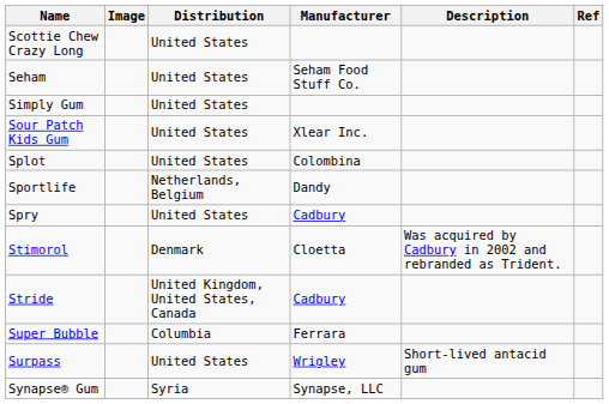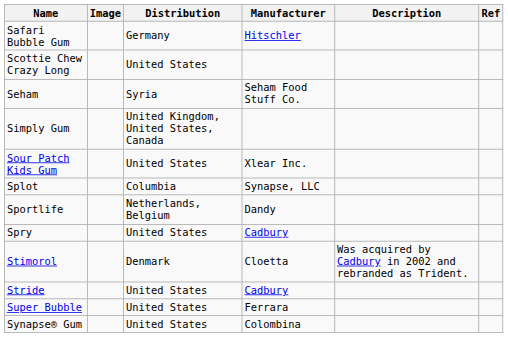 <table class="wikitable sortable" style="width:100%">
 <tr>
 <th>Name</th>
 <th class="unsortable">Image</th>
 <th>Distribution</th>
 <th>Manufacturer</th>
 <th>Description</th>
 <th>Ref</th>
+</tr>
+<tr>
+<td>Safari Bubble Gum</td>
+<td></td>
+<td>Germany</td>
+<td><a href='#'>Hitschler</a></td>
+<td></td>
+<td></td>
 </tr>
 <tr>
 <td>Scottie Chew Crazy Long</td>
 <td></td>
 <td>United States</td>
 <td></td>
 <td></td>
 <td></td>
 </tr>
 <tr>
 <td>Seham</td>
 <td></td>
-<td>United States</td>
+<td>Syria</td>
 <td>Seham Food Stuff Co.</td>
 <td></td>
 <td></td>
 </tr>
 <tr>
 <td>Simply Gum</td>
 <td></td>
-<td>United States</td>
+<td>United Kingdom, United States, Canada</td>
 <td></td>
 <td></td>
 <td></td>
 </tr>
 <tr>
 <td><a href='#'>Sour Patch Kids Gum</a></td>
 <td></td>
 <td>United States</td>
 <td>Xlear Inc.</td>
 <td></td>
 <td></td>
 </tr>
 <tr>
 <td>Splot</td>
 <td></td>
-<td>United States</td>
-<td>Colombina</td>
+<td>Columbia</td>
+<td>Synapse, LLC</td>
 <td></td>
 <td></td>
 </tr>
 <tr>
 <td>Sportlife</td>
 <td></td>
 <td>Netherlands, Belgium</td>
 <td>Dandy</td>
 <td></td>
 <td></td>
 </tr>
 <tr>
 <td>Spry</td>
 <td></td>
 <td>United States</td>
 <td><a href='#'>Cadbury</a></td>
 <td></td>
 <td></td>
 </tr>
 <tr>
 <td><a href='#'>Stimorol</a></td>
 <td></td>
 <td>Denmark</td>
 <td>Cloetta</td>
 <td>Was acquired by <a href='#'>Cadbury</a> in 2002 and rebranded as Trident.</td>
 <td></td>
 </tr>
 <tr>
 <td><a href='#'>Stride</a></td>
 <td></td>
-<td>United Kingdom, United States, Canada</td>
+<td>United States</td>
 <td><a href='#'>Cadbury</a></td>
 <td></td>
 <td></td>
 </tr>
 <tr>
 <td><a href='#'>Super Bubble</a></td>
 <td></td>
-<td>Columbia</td>
+<td>United States</td>
 <td>Ferrara</td>
 <td></td>
 <td></td>
 </tr>
 <tr>
-<td><a href='#'>Surpass</a></td>
+<td>Synapse® Gum</td>
 <td></td>
 <td>United States</td>
-<td><a href='#'>Wrigley</a></td>
-<td>Short-lived antacid gum</td>
-<td></td>
-</tr>
-<tr>
-<td>Synapse® Gum</td>
-<td></td>
-<td>Syria</td>
-<td>Synapse, LLC</td>
+<td>Colombina</td>
 <td></td>
 <td></td>
 </tr>
 </table>
